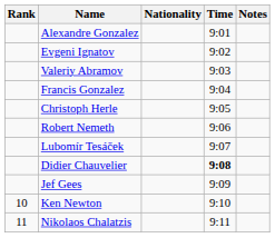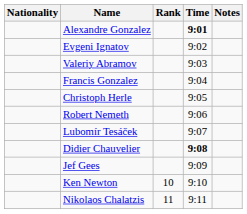 <table class="wikitable sortable" style="text-align:center">
 <tr>
+<th>Nationality</th>
+<th>Name</th>
 <th>Rank</th>
-<th>Name</th>
-<th>Nationality</th>
 <th>Time</th>
 <th>Notes</th>
 </tr>
 <tr>
+<td align=left></td>
+<td align="left"><a href='#'>Alexandre Gonzalez</a></td>
 <td></td>
-<td align="left"><a href='#'>Alexandre Gonzalez</a></td>
-<td align=left></td>
-<td>9:01</td>
+<td><strong>9:01</strong></td>
 <td></td>
 </tr>
 <tr>
+<td align=left></td>
+<td align="left"><a href='#'>Evgeni Ignatov</a></td>
 <td></td>
-<td align="left"><a href='#'>Evgeni Ignatov</a></td>
-<td align=left></td>
 <td>9:02</td>
 <td></td>
 </tr>
 <tr>
+<td align=left></td>
+<td align="left"><a href='#'>Valeriy Abramov</a></td>
 <td></td>
-<td align="left"><a href='#'>Valeriy Abramov</a></td>
-<td align=left></td>
 <td>9:03</td>
 <td></td>
 </tr>
 <tr>
+<td align=left></td>
+<td align="left"><a href='#'>Francis Gonzalez</a></td>
 <td></td>
-<td align="left"><a href='#'>Francis Gonzalez</a></td>
-<td align=left></td>
 <td>9:04</td>
 <td></td>
 </tr>
 <tr>
+<td align=left></td>
+<td align="left"><a href='#'>Christoph Herle</a></td>
 <td></td>
-<td align="left"><a href='#'>Christoph Herle</a></td>
-<td align=left></td>
 <td>9:05</td>
 <td></td>
 </tr>
 <tr>
+<td align=left></td>
+<td align="left"><a href='#'>Robert Nemeth</a></td>
 <td></td>
-<td align="left"><a href='#'>Robert Nemeth</a></td>
-<td align=left></td>
 <td>9:06</td>
 <td></td>
 </tr>
 <tr>
+<td align=left></td>
+<td align="left"><a href='#'>Lubomír Tesáček</a></td>
 <td></td>
-<td align="left"><a href='#'>Lubomír Tesáček</a></td>
-<td align=left></td>
 <td>9:07</td>
 <td></td>
 </tr>
 <tr>
+<td align=left></td>
+<td align="left"><a href='#'>Didier Chauvelier</a></td>
 <td></td>
-<td align="left"><a href='#'>Didier Chauvelier</a></td>
-<td align=left></td>
 <td><strong>9:08</strong></td>
 <td></td>
 </tr>
 <tr>
+<td align=left></td>
+<td align="left"><a href='#'>Jef Gees</a></td>
 <td></td>
-<td align="left"><a href='#'>Jef Gees</a></td>
-<td align=left></td>
 <td>9:09</td>
 <td></td>
 </tr>
 <tr>
+<td align=left></td>
+<td align="left"><a href='#'>Ken Newton</a></td>
 <td>10</td>
-<td align="left"><a href='#'>Ken Newton</a></td>
-<td align=left></td>
 <td>9:10</td>
 <td></td>
 </tr>
 <tr>
+<td align=left></td>
+<td align="left"><a href='#'>Nikolaos Chalatzis</a></td>
 <td>11</td>
-<td align="left"><a href='#'>Nikolaos Chalatzis</a></td>
-<td align=left></td>
 <td>9:11</td>
 <td></td>
 </tr>
 </table>
